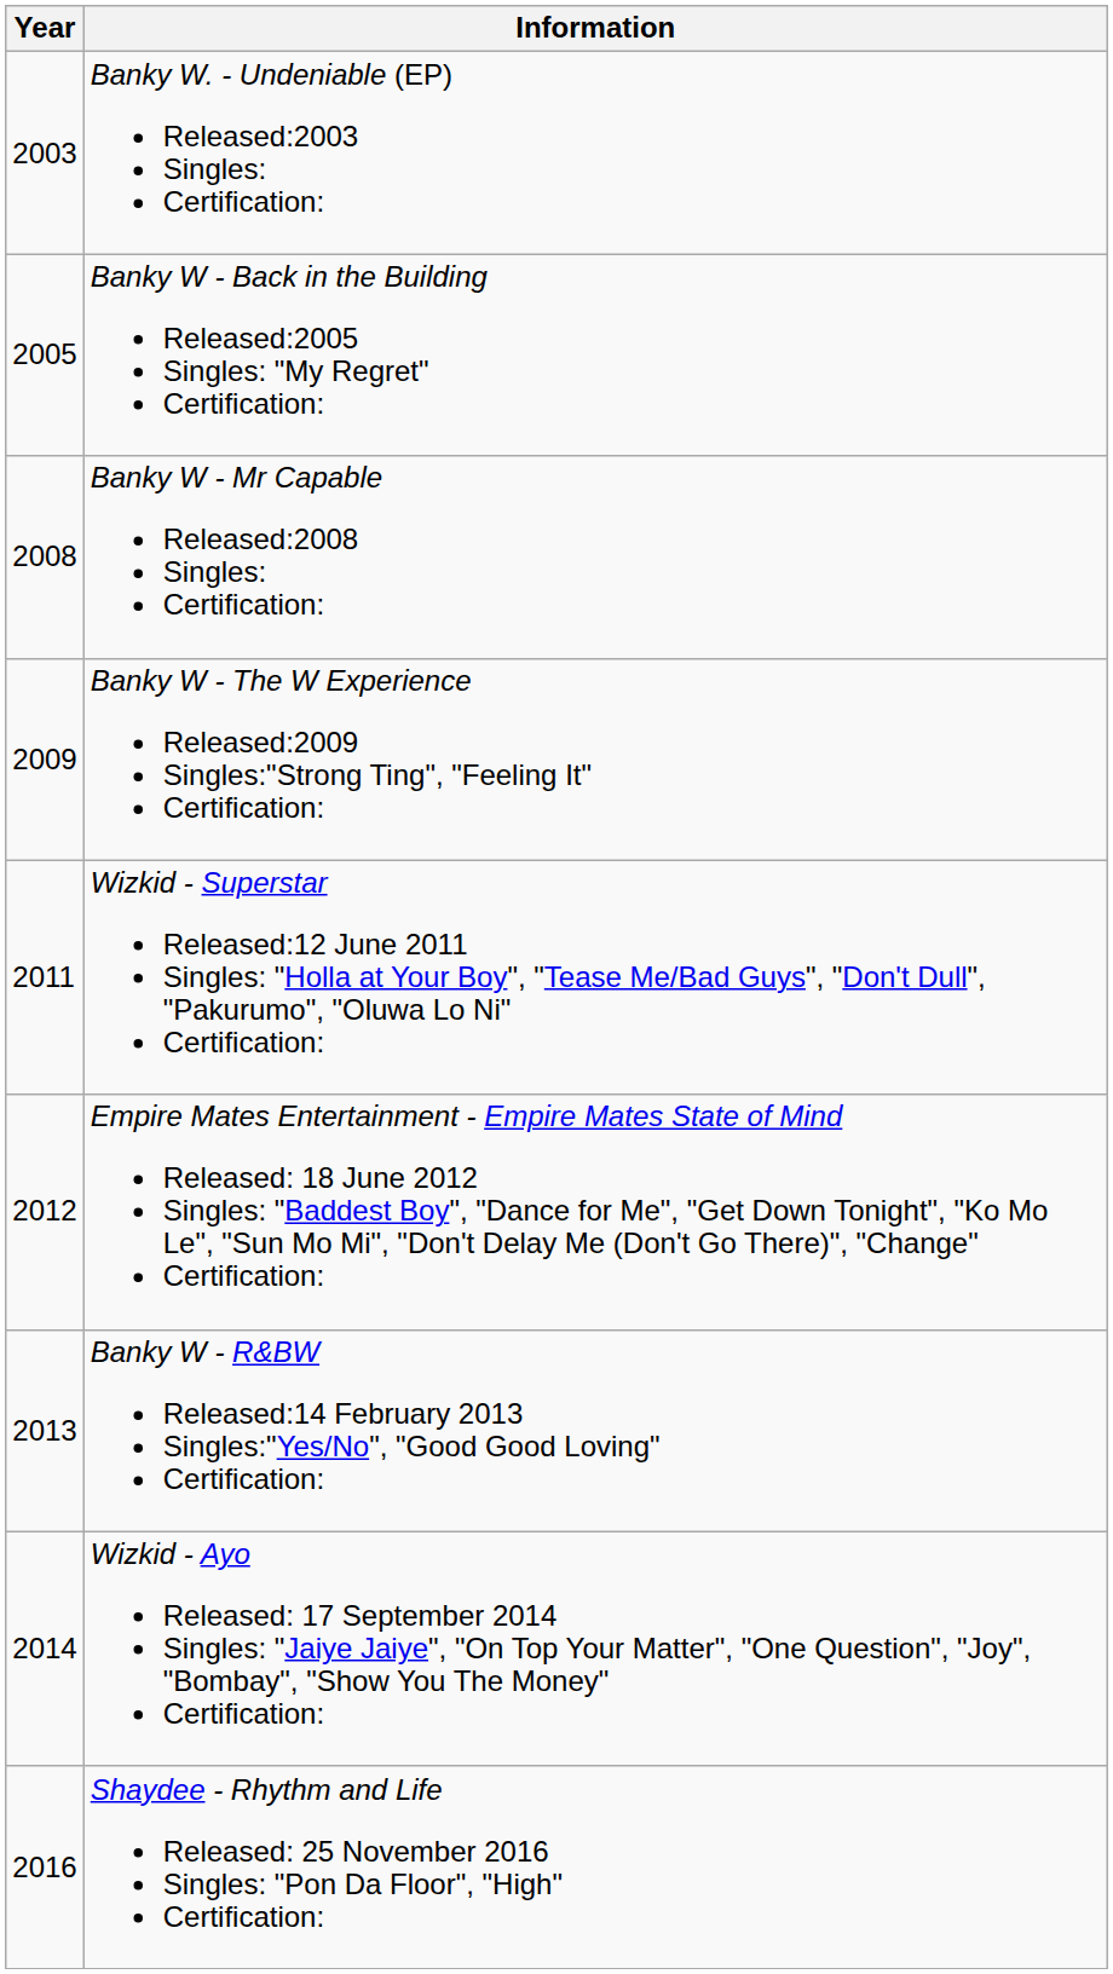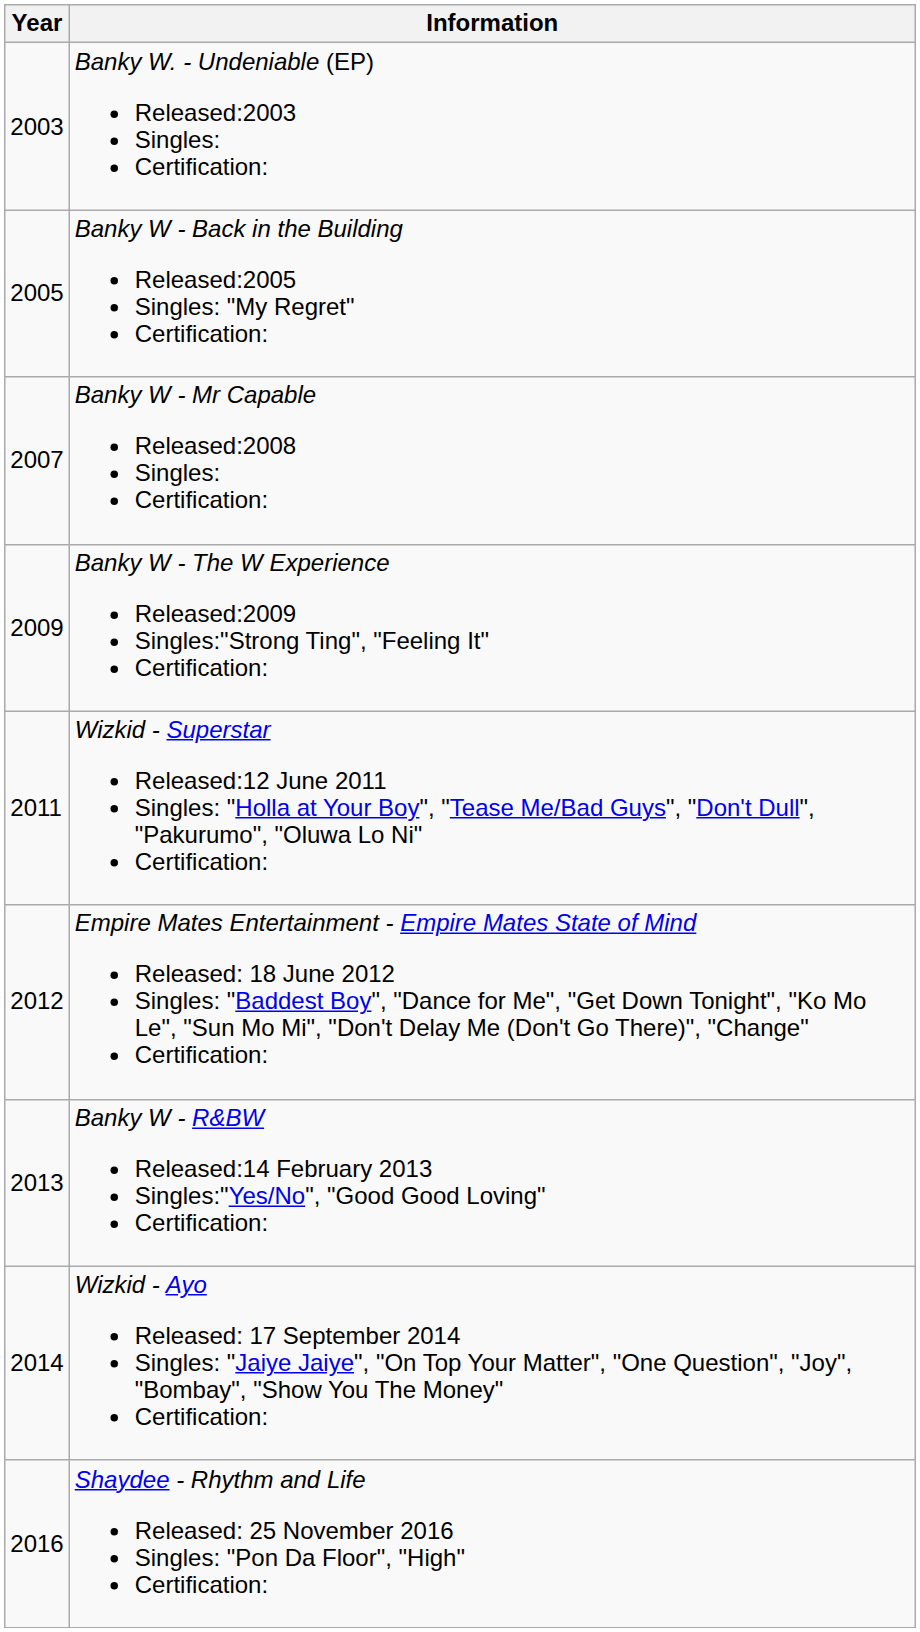 <table class="wikitable">
 <tr>
 <th align="center">Year</th>
 <th align="center">Information</th>
 </tr>
 <tr>
 <td rowspan="1">2003</td>
 <td align="left"><em>Banky W. - Undeniable </em> (EP)<br><ul><li>Released:2003</li><li>Singles:</li><li>Certification:</li></ul></td>
 </tr>
 <tr>
 <td rowspan="1">2005</td>
 <td align="left"><em>Banky W - Back in the Building </em><br><ul><li>Released:2005</li><li>Singles: "My Regret"</li><li>Certification:</li></ul></td>
 </tr>
 <tr>
-<td rowspan="1">2008</td>
+<td rowspan="1">2007</td>
 <td align="left"><em>Banky W - Mr Capable</em><br><ul><li>Released:2008</li><li>Singles:</li><li>Certification:</li></ul></td>
 </tr>
 <tr>
 <td rowspan="1">2009</td>
 <td align="left"><em>Banky W - The W Experience </em><br><ul><li>Released:2009</li><li>Singles:"Strong Ting", "Feeling It"</li><li>Certification:</li></ul></td>
 </tr>
 <tr>
 <td rowspan="1">2011</td>
 <td align="left"><em>Wizkid - <a href='#'>Superstar</a></em><br><ul><li>Released:12 June 2011</li><li>Singles: "<a href='#'>Holla at Your Boy</a>", "<a href='#'>Tease Me/Bad Guys</a>", "<a href='#'>Don't Dull</a>", "Pakurumo", "Oluwa Lo Ni"</li><li>Certification:</li></ul></td>
 </tr>
 <tr>
 <td rowspan="1">2012</td>
 <td align="left"><em>Empire Mates Entertainment - <a href='#'>Empire Mates State of Mind</a></em><br><ul><li>Released: 18 June 2012</li><li>Singles: "<a href='#'>Baddest Boy</a>", "Dance for Me", "Get Down Tonight", "Ko Mo Le", "Sun Mo Mi", "Don't Delay Me (Don't Go There)", "Change"</li><li>Certification:</li></ul></td>
 </tr>
 <tr>
 <td rowspan="1">2013</td>
 <td align="left"><em>Banky W - <a href='#'>R&BW</a></em><br><ul><li>Released:14 February 2013</li><li>Singles:"<a href='#'>Yes/No</a>", "Good Good Loving"</li><li>Certification:</li></ul></td>
 </tr>
 <tr>
 <td>2014</td>
 <td align="left"><em>Wizkid - <a href='#'>Ayo</a></em><br><ul><li>Released: 17 September 2014</li><li>Singles: "<a href='#'>Jaiye Jaiye</a>", "On Top Your Matter", "One Question", "Joy", "Bombay", "Show You The Money"</li><li>Certification:</li></ul></td>
 </tr>
 <tr>
 <td>2016</td>
 <td align="left"><em><a href='#'>Shaydee</a> - Rhythm and Life</em><br><ul><li>Released: 25 November 2016</li><li>Singles: "Pon Da Floor", "High"</li><li>Certification:</li></ul></td>
 </tr>
 </table>
